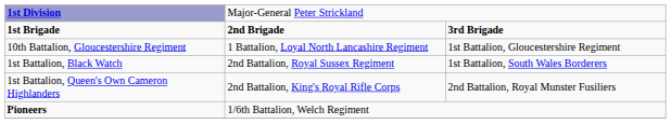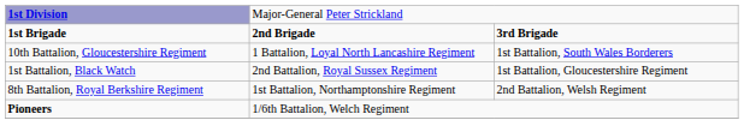 <table class="wikitable">
 <tr>
 <td style="background:#9999CC"><strong><a href='#'>1st Division</a>  </strong></td>
 <td colspan="2">Major-General <a href='#'>Peter Strickland</a></td>
 </tr>
 <tr>
 <td width="320pt"><strong>1st Brigade</strong></td>
 <td width="320pt"><strong>2nd Brigade</strong></td>
 <td width="320pt"><strong>3rd Brigade</strong></td>
 </tr>
 <tr>
 <td>10th Battalion, <a href='#'>Gloucestershire Regiment</a></td>
 <td>1 Battalion, <a href='#'>Loyal North Lancashire Regiment</a></td>
-<td>1st Battalion, Gloucestershire Regiment</td>
+<td>1st Battalion, <a href='#'>South Wales Borderers</a></td>
 </tr>
 <tr>
 <td>1st Battalion, <a href='#'>Black Watch</a></td>
 <td>2nd Battalion, <a href='#'>Royal Sussex Regiment</a></td>
-<td>1st Battalion, <a href='#'>South Wales Borderers</a></td>
+<td>1st Battalion, Gloucestershire Regiment</td>
 </tr>
 <tr>
-<td>1st Battalion, <a href='#'>Queen's Own Cameron Highlanders</a></td>
-<td>2nd Battalion, <a href='#'>King's Royal Rifle Corps</a></td>
-<td>2nd Battalion, Royal Munster Fusiliers</td>
+<td>8th Battalion, <a href='#'>Royal Berkshire Regiment</a></td>
+<td>1st Battalion, Northamptonshire Regiment</td>
+<td>2nd Battalion, Welsh Regiment</td>
 </tr>
 <tr>
 <td><strong>Pioneers</strong></td>
 <td colspan="2">1/6th Battalion, Welch Regiment</td>
 </tr>
 <tr>
 </tr>
 </table>
